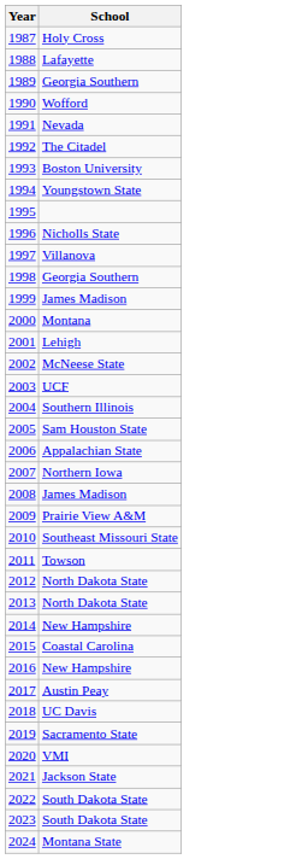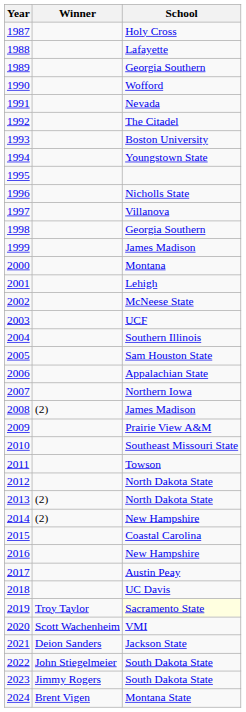 <table class="wikitable sortable">
 <tr>
 <th bgcolor="#e5e5e5">Year</th>
+<th bgcolor="#e5e5e5">Winner</th>
 <th bgcolor="#e5e5e5">School</th>
 </tr>
 <tr>
 <td><a href='#'>1987</a></td>
+<td></td>
 <td><a href='#'>Holy Cross</a></td>
 </tr>
 <tr>
 <td><a href='#'>1988</a></td>
+<td></td>
 <td><a href='#'>Lafayette</a></td>
 </tr>
 <tr>
 <td><a href='#'>1989</a></td>
+<td></td>
 <td><a href='#'>Georgia Southern</a></td>
 </tr>
 <tr>
 <td><a href='#'>1990</a></td>
+<td></td>
 <td><a href='#'>Wofford</a></td>
 </tr>
 <tr>
 <td><a href='#'>1991</a></td>
+<td></td>
 <td><a href='#'>Nevada</a></td>
 </tr>
 <tr>
 <td><a href='#'>1992</a></td>
+<td></td>
 <td><a href='#'>The Citadel</a></td>
 </tr>
 <tr>
 <td><a href='#'>1993</a></td>
+<td></td>
 <td><a href='#'>Boston University</a></td>
 </tr>
 <tr>
 <td><a href='#'>1994</a></td>
+<td></td>
 <td><a href='#'>Youngstown State</a></td>
 </tr>
 <tr>
 <td><a href='#'>1995</a></td>
 <td></td>
+<td></td>
 </tr>
 <tr>
 <td><a href='#'>1996</a></td>
+<td></td>
 <td><a href='#'>Nicholls State</a></td>
 </tr>
 <tr>
 <td><a href='#'>1997</a></td>
+<td></td>
 <td><a href='#'>Villanova</a></td>
 </tr>
 <tr>
 <td><a href='#'>1998</a></td>
+<td></td>
 <td><a href='#'>Georgia Southern</a></td>
 </tr>
 <tr>
 <td><a href='#'>1999</a></td>
+<td></td>
 <td><a href='#'>James Madison</a></td>
 </tr>
 <tr>
 <td><a href='#'>2000</a></td>
+<td></td>
 <td><a href='#'>Montana</a></td>
 </tr>
 <tr>
 <td><a href='#'>2001</a></td>
+<td></td>
 <td><a href='#'>Lehigh</a></td>
 </tr>
 <tr>
 <td><a href='#'>2002</a></td>
+<td></td>
 <td><a href='#'>McNeese State</a></td>
 </tr>
 <tr>
 <td><a href='#'>2003</a></td>
+<td></td>
 <td><a href='#'>UCF</a></td>
 </tr>
 <tr>
 <td><a href='#'>2004</a></td>
+<td></td>
 <td><a href='#'>Southern Illinois</a></td>
 </tr>
 <tr>
 <td><a href='#'>2005</a></td>
+<td></td>
 <td><a href='#'>Sam Houston State</a></td>
 </tr>
 <tr>
 <td><a href='#'>2006</a></td>
+<td></td>
 <td><a href='#'>Appalachian State</a></td>
 </tr>
 <tr>
 <td><a href='#'>2007</a></td>
+<td></td>
 <td><a href='#'>Northern Iowa</a></td>
 </tr>
 <tr>
 <td><a href='#'>2008</a></td>
+<td> (2)</td>
 <td><a href='#'>James Madison</a></td>
 </tr>
 <tr>
 <td><a href='#'>2009</a></td>
+<td></td>
 <td><a href='#'>Prairie View A&M</a></td>
 </tr>
 <tr>
 <td><a href='#'>2010</a></td>
+<td></td>
 <td><a href='#'>Southeast Missouri State</a></td>
 </tr>
 <tr>
 <td><a href='#'>2011</a></td>
+<td></td>
 <td><a href='#'>Towson</a></td>
 </tr>
 <tr>
 <td><a href='#'>2012</a></td>
+<td></td>
 <td><a href='#'>North Dakota State</a></td>
 </tr>
 <tr>
 <td><a href='#'>2013</a></td>
+<td> (2)</td>
 <td><a href='#'>North Dakota State</a></td>
 </tr>
 <tr>
 <td><a href='#'>2014</a></td>
+<td> (2)</td>
 <td><a href='#'>New Hampshire</a></td>
 </tr>
 <tr>
 <td><a href='#'>2015</a></td>
+<td></td>
 <td><a href='#'>Coastal Carolina</a></td>
 </tr>
 <tr>
 <td><a href='#'>2016</a></td>
+<td></td>
 <td><a href='#'>New Hampshire</a></td>
 </tr>
 <tr>
 <td><a href='#'>2017</a></td>
+<td></td>
 <td><a href='#'>Austin Peay</a></td>
 </tr>
 <tr>
 <td><a href='#'>2018</a></td>
+<td></td>
 <td><a href='#'>UC Davis</a></td>
 </tr>
 <tr>
 <td><a href='#'>2019</a></td>
-<td><a href='#'>Sacramento State</a></td>
+<td><a href='#'>Troy Taylor</a></td>
+<td style="background: lightyellow;"><a href='#'>Sacramento State</a></td>
 </tr>
 <tr>
 <td><a href='#'>2020</a></td>
+<td><a href='#'>Scott Wachenheim</a></td>
 <td><a href='#'>VMI</a></td>
 </tr>
 <tr>
 <td><a href='#'>2021</a></td>
+<td><a href='#'>Deion Sanders</a></td>
 <td><a href='#'>Jackson State</a></td>
 </tr>
 <tr>
 <td><a href='#'>2022</a></td>
+<td><a href='#'>John Stiegelmeier</a></td>
 <td><a href='#'>South Dakota State</a></td>
 </tr>
 <tr>
 <td><a href='#'>2023</a></td>
+<td><a href='#'>Jimmy Rogers</a></td>
 <td><a href='#'>South Dakota State</a></td>
 </tr>
 <tr>
 <td><a href='#'>2024</a></td>
+<td><a href='#'>Brent Vigen</a></td>
 <td><a href='#'>Montana State</a></td>
 </tr>
 </table>
